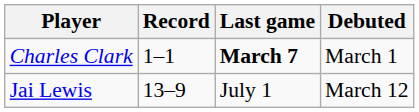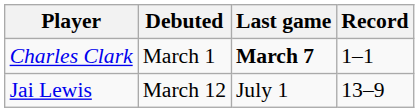 <table class="wikitable">
 <tr>
 <th>Player</th>
+<th>Debuted</th>
+<th>Last game</th>
 <th>Record</th>
-<th>Last game</th>
-<th>Debuted</th>
 </tr>
 <tr>
 <td> <em><a href='#'>Charles Clark</a></em></td>
+<td>March 1</td>
+<td><strong>March 7</strong></td>
 <td>1–1</td>
-<td><strong>March 7</strong></td>
-<td>March 1</td>
 </tr>
 <tr>
 <td> <a href='#'>Jai Lewis</a></td>
+<td>March 12</td>
+<td>July 1</td>
 <td>13–9</td>
-<td>July 1</td>
-<td>March 12</td>
 </tr>
 </table>
